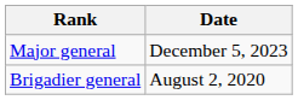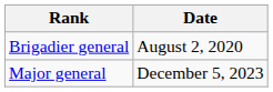 <table class="wikitable">
 <tr>
 <th>Rank</th>
 <th>Date</th>
 </tr>
 <tr>
+<td> <a href='#'>Brigadier general</a></td>
+<td>August 2, 2020</td>
+</tr>
+<tr>
 <td> <a href='#'>Major general</a></td>
 <td>December 5, 2023</td>
 </tr>
-<tr>
-<td> <a href='#'>Brigadier general</a></td>
-<td>August 2, 2020</td>
-</tr>
 </table>
